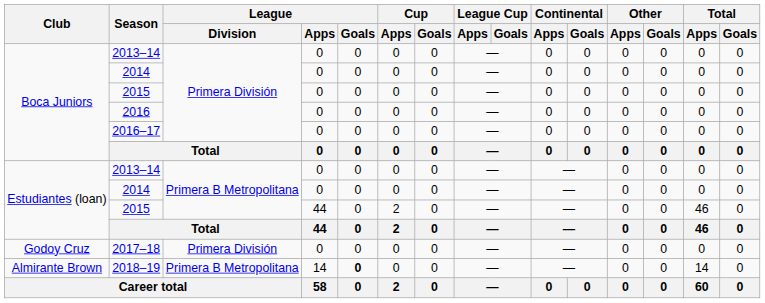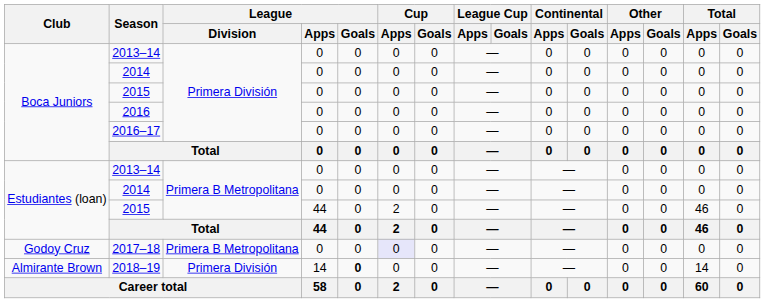 <table class="wikitable" style="text-align:center">
 <tr>
 <th rowspan="2">Club</th>
 <th rowspan="2">Season</th>
 <th colspan="3">League</th>
 <th colspan="2">Cup</th>
 <th colspan="2">League Cup</th>
 <th colspan="2">Continental</th>
 <th colspan="2">Other</th>
 <th colspan="2">Total</th>
 </tr>
 <tr>
 <th>Division</th>
 <th>Apps</th>
 <th>Goals</th>
 <th>Apps</th>
 <th>Goals</th>
 <th>Apps</th>
 <th>Goals</th>
 <th>Apps</th>
 <th>Goals</th>
 <th>Apps</th>
 <th>Goals</th>
 <th>Apps</th>
 <th>Goals</th>
 </tr>
 <tr>
 <td rowspan="6"><a href='#'>Boca Juniors</a></td>
 <td><a href='#'>2013–14</a></td>
 <td rowspan="5"><a href='#'>Primera División</a></td>
 <td>0</td>
 <td>0</td>
 <td>0</td>
 <td>0</td>
 <td colspan="2">—</td>
 <td>0</td>
 <td>0</td>
 <td>0</td>
 <td>0</td>
 <td>0</td>
 <td>0</td>
 </tr>
 <tr>
 <td><a href='#'>2014</a></td>
 <td>0</td>
 <td>0</td>
 <td>0</td>
 <td>0</td>
 <td colspan="2">—</td>
 <td>0</td>
 <td>0</td>
 <td>0</td>
 <td>0</td>
 <td>0</td>
 <td>0</td>
 </tr>
 <tr>
 <td><a href='#'>2015</a></td>
 <td>0</td>
 <td>0</td>
 <td>0</td>
 <td>0</td>
 <td colspan="2">—</td>
 <td>0</td>
 <td>0</td>
 <td>0</td>
 <td>0</td>
 <td>0</td>
 <td>0</td>
 </tr>
 <tr>
 <td><a href='#'>2016</a></td>
 <td>0</td>
 <td>0</td>
 <td>0</td>
 <td>0</td>
 <td colspan="2">—</td>
 <td>0</td>
 <td>0</td>
 <td>0</td>
 <td>0</td>
 <td>0</td>
 <td>0</td>
 </tr>
 <tr>
 <td><a href='#'>2016–17</a></td>
 <td>0</td>
 <td>0</td>
 <td>0</td>
 <td>0</td>
 <td colspan="2">—</td>
 <td>0</td>
 <td>0</td>
 <td>0</td>
 <td>0</td>
 <td>0</td>
 <td>0</td>
 </tr>
 <tr>
 <th colspan="2">Total</th>
 <th>0</th>
 <th>0</th>
 <th>0</th>
 <th>0</th>
 <th colspan="2">—</th>
 <th>0</th>
 <th>0</th>
 <th>0</th>
 <th>0</th>
 <th>0</th>
 <th>0</th>
 </tr>
 <tr>
 <td rowspan="4"><a href='#'>Estudiantes</a> (loan)</td>
 <td><a href='#'>2013–14</a></td>
 <td rowspan="3"><a href='#'>Primera B Metropolitana</a></td>
 <td>0</td>
 <td>0</td>
 <td>0</td>
 <td>0</td>
 <td colspan="2">—</td>
 <td colspan="2">—</td>
 <td>0</td>
 <td>0</td>
 <td>0</td>
 <td>0</td>
 </tr>
 <tr>
 <td><a href='#'>2014</a></td>
 <td>0</td>
 <td>0</td>
 <td>0</td>
 <td>0</td>
 <td colspan="2">—</td>
 <td colspan="2">—</td>
 <td>0</td>
 <td>0</td>
 <td>0</td>
 <td>0</td>
 </tr>
 <tr>
 <td><a href='#'>2015</a></td>
 <td>44</td>
 <td>0</td>
 <td>2</td>
 <td>0</td>
 <td colspan="2">—</td>
 <td colspan="2">—</td>
 <td>0</td>
 <td>0</td>
 <td>46</td>
 <td>0</td>
 </tr>
 <tr>
 <th colspan="2">Total</th>
 <th>44</th>
 <th>0</th>
 <th>2</th>
 <th>0</th>
 <th colspan="2">—</th>
 <th colspan="2">—</th>
 <th>0</th>
 <th>0</th>
 <th>46</th>
 <th>0</th>
 </tr>
 <tr>
 <td rowspan="1"><a href='#'>Godoy Cruz</a></td>
 <td><a href='#'>2017–18</a></td>
-<td rowspan="1"><a href='#'>Primera División</a></td>
+<td rowspan="1"><a href='#'>Primera B Metropolitana</a></td>
 <td>0</td>
 <td>0</td>
-<td>0</td>
+<td style="background: lavender;">0</td>
 <td>0</td>
 <td colspan="2">—</td>
 <td colspan="2">—</td>
 <td>0</td>
 <td>0</td>
 <td>0</td>
 <td>0</td>
 </tr>
 <tr>
 <td rowspan="1"><a href='#'>Almirante Brown</a></td>
 <td><a href='#'>2018–19</a></td>
-<td rowspan="1"><a href='#'>Primera B Metropolitana</a></td>
+<td rowspan="1"><a href='#'>Primera División</a></td>
 <td>14</td>
 <td><strong>0</strong></td>
 <td>0</td>
 <td>0</td>
 <td colspan="2">—</td>
 <td colspan="2">—</td>
 <td>0</td>
 <td>0</td>
 <td>14</td>
 <td>0</td>
 </tr>
 <tr>
 <th colspan="3">Career total</th>
 <th>58</th>
 <th>0</th>
 <th>2</th>
 <th>0</th>
 <th colspan="2">—</th>
 <th>0</th>
 <th>0</th>
 <th>0</th>
 <th>0</th>
 <th>60</th>
 <th>0</th>
 </tr>
 </table>
